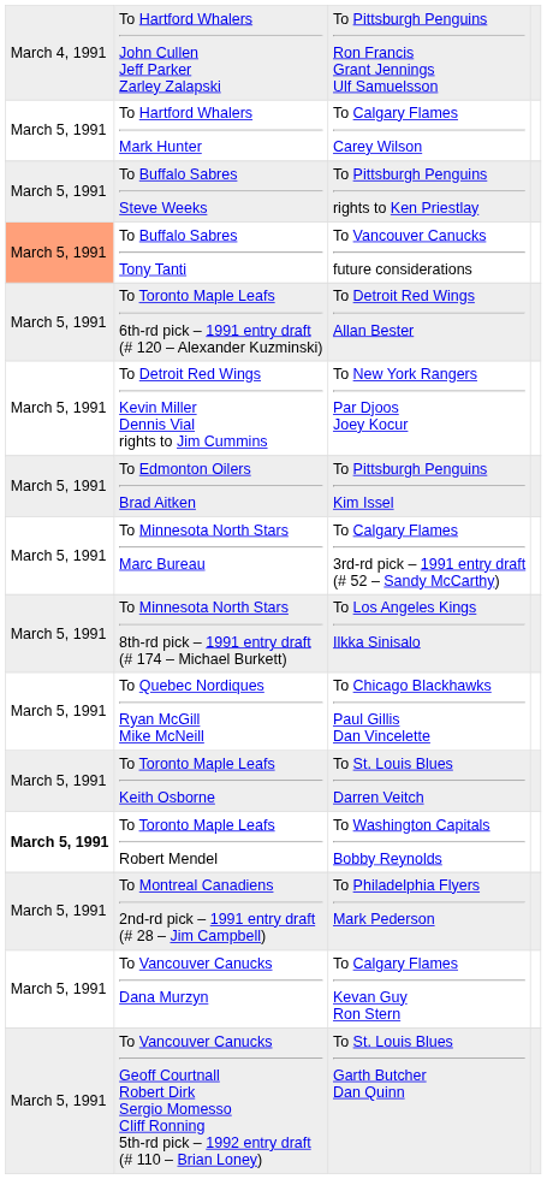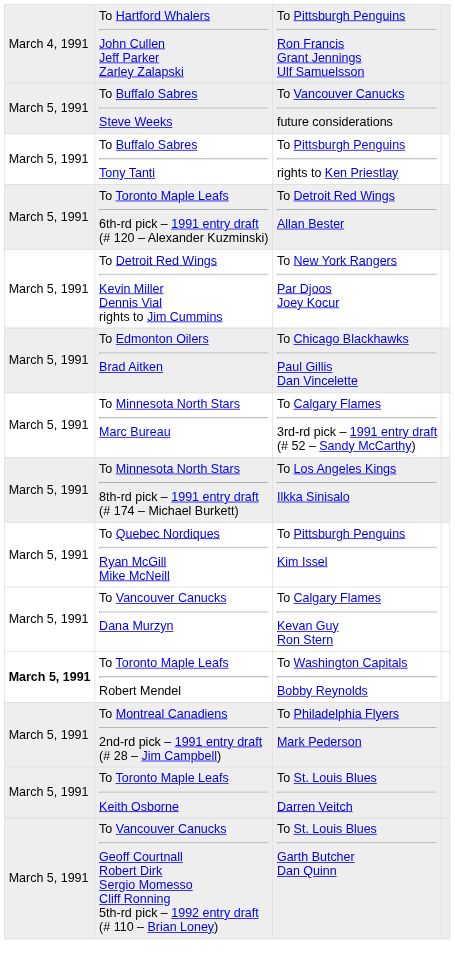 <table border=1 style="border-collapse:collapse" bordercolor="#DFDFDF"  cellpadding="5">
 <tr bgcolor="#eeeeee">
 <td>March 4, 1991</td>
 <td valign="top">To <a href='#'>Hartford Whalers</a><hr><a href='#'>John Cullen</a><br><a href='#'>Jeff Parker</a><br><a href='#'>Zarley Zalapski</a></td>
 <td valign="top">To <a href='#'>Pittsburgh Penguins</a><hr><a href='#'>Ron Francis</a><br><a href='#'>Grant Jennings</a><br><a href='#'>Ulf Samuelsson</a></td>
 <td></td>
 </tr>
 <tr>
-<td>March 5, 1991</td>
-<td valign="top">To <a href='#'>Hartford Whalers</a><hr><a href='#'>Mark Hunter</a></td>
-<td valign="top">To <a href='#'>Calgary Flames</a><hr><a href='#'>Carey Wilson</a></td>
-<td></td>
-</tr>
-<tr>
 </tr>
 <tr bgcolor="#eeeeee">
 <td>March 5, 1991</td>
 <td valign="top">To <a href='#'>Buffalo Sabres</a><hr><a href='#'>Steve Weeks</a></td>
-<td valign="top">To <a href='#'>Pittsburgh Penguins</a><hr>rights to <a href='#'>Ken Priestlay</a></td>
+<td valign="top">To <a href='#'>Vancouver Canucks</a><hr>future considerations</td>
 <td></td>
 </tr>
 <tr>
-<td style="background: lightsalmon;">March 5, 1991</td>
+<td>March 5, 1991</td>
 <td valign="top">To <a href='#'>Buffalo Sabres</a><hr><a href='#'>Tony Tanti</a></td>
-<td valign="top">To <a href='#'>Vancouver Canucks</a><hr>future considerations</td>
+<td valign="top">To <a href='#'>Pittsburgh Penguins</a><hr>rights to <a href='#'>Ken Priestlay</a></td>
 <td></td>
 </tr>
 <tr>
 </tr>
 <tr bgcolor="#eeeeee">
 <td>March 5, 1991</td>
 <td valign="top">To <a href='#'>Toronto Maple Leafs</a><hr>6th-rd pick – <a href='#'>1991 entry draft</a><br>(# 120 – Alexander Kuzminski)</td>
 <td valign="top">To <a href='#'>Detroit Red Wings</a><hr><a href='#'>Allan Bester</a></td>
 <td></td>
 </tr>
 <tr>
 <td>March 5, 1991</td>
 <td valign="top">To <a href='#'>Detroit Red Wings</a><hr><a href='#'>Kevin Miller</a><br><a href='#'>Dennis Vial</a><br>rights to <a href='#'>Jim Cummins</a></td>
 <td valign="top">To <a href='#'>New York Rangers</a><hr><a href='#'>Par Djoos</a><br><a href='#'>Joey Kocur</a></td>
 <td></td>
 </tr>
 <tr>
 </tr>
 <tr bgcolor="#eeeeee">
 <td>March 5, 1991</td>
 <td valign="top">To <a href='#'>Edmonton Oilers</a><hr><a href='#'>Brad Aitken</a></td>
-<td valign="top">To <a href='#'>Pittsburgh Penguins</a><hr><a href='#'>Kim Issel</a></td>
+<td valign="top">To <a href='#'>Chicago Blackhawks</a><hr><a href='#'>Paul Gillis</a><br><a href='#'>Dan Vincelette</a></td>
 <td></td>
 </tr>
 <tr>
 <td>March 5, 1991</td>
 <td valign="top">To <a href='#'>Minnesota North Stars</a><hr><a href='#'>Marc Bureau</a></td>
 <td valign="top">To <a href='#'>Calgary Flames</a><hr>3rd-rd pick – <a href='#'>1991 entry draft</a><br>(# 52 – <a href='#'>Sandy McCarthy</a>)</td>
 <td></td>
 </tr>
 <tr>
 </tr>
 <tr bgcolor="#eeeeee">
 <td>March 5, 1991</td>
 <td valign="top">To <a href='#'>Minnesota North Stars</a><hr>8th-rd pick – <a href='#'>1991 entry draft</a><br>(# 174 – Michael Burkett)</td>
 <td valign="top">To <a href='#'>Los Angeles Kings</a><hr><a href='#'>Ilkka Sinisalo</a></td>
 <td></td>
 </tr>
 <tr>
 <td>March 5, 1991</td>
 <td valign="top">To <a href='#'>Quebec Nordiques</a><hr><a href='#'>Ryan McGill</a><br><a href='#'>Mike McNeill</a></td>
-<td valign="top">To <a href='#'>Chicago Blackhawks</a><hr><a href='#'>Paul Gillis</a><br><a href='#'>Dan Vincelette</a></td>
+<td valign="top">To <a href='#'>Pittsburgh Penguins</a><hr><a href='#'>Kim Issel</a></td>
 <td></td>
 </tr>
-<tr bgcolor="#eeeeee">
+<tr>
 <td>March 5, 1991</td>
-<td valign="top">To <a href='#'>Toronto Maple Leafs</a><hr><a href='#'>Keith Osborne</a></td>
-<td valign="top">To <a href='#'>St. Louis Blues</a><hr><a href='#'>Darren Veitch</a></td>
+<td valign="top">To <a href='#'>Vancouver Canucks</a><hr><a href='#'>Dana Murzyn</a></td>
+<td valign="top">To <a href='#'>Calgary Flames</a><hr><a href='#'>Kevan Guy</a><br><a href='#'>Ron Stern</a></td>
 <td></td>
 </tr>
 <tr>
 <td><strong>March 5, 1991</strong></td>
 <td valign="top">To <a href='#'>Toronto Maple Leafs</a><hr>Robert Mendel</td>
 <td valign="top">To <a href='#'>Washington Capitals</a><hr><a href='#'>Bobby Reynolds</a></td>
 <td></td>
 </tr>
 <tr>
 </tr>
 <tr bgcolor="#eeeeee">
 <td>March 5, 1991</td>
 <td valign="top">To <a href='#'>Montreal Canadiens</a><hr>2nd-rd pick – <a href='#'>1991 entry draft</a><br>(# 28 – <a href='#'>Jim Campbell</a>)</td>
 <td valign="top">To <a href='#'>Philadelphia Flyers</a><hr><a href='#'>Mark Pederson</a></td>
 <td></td>
 </tr>
-<tr>
+<tr bgcolor="#eeeeee">
 <td>March 5, 1991</td>
-<td valign="top">To <a href='#'>Vancouver Canucks</a><hr><a href='#'>Dana Murzyn</a></td>
-<td valign="top">To <a href='#'>Calgary Flames</a><hr><a href='#'>Kevan Guy</a><br><a href='#'>Ron Stern</a></td>
+<td valign="top">To <a href='#'>Toronto Maple Leafs</a><hr><a href='#'>Keith Osborne</a></td>
+<td valign="top">To <a href='#'>St. Louis Blues</a><hr><a href='#'>Darren Veitch</a></td>
 <td></td>
 </tr>
 <tr>
 </tr>
 <tr bgcolor="#eeeeee">
 <td>March 5, 1991</td>
 <td valign="top">To <a href='#'>Vancouver Canucks</a><hr><a href='#'>Geoff Courtnall</a><br><a href='#'>Robert Dirk</a><br><a href='#'>Sergio Momesso</a><br><a href='#'>Cliff Ronning</a><br>5th-rd pick – <a href='#'>1992 entry draft</a><br>(# 110 – <a href='#'>Brian Loney</a>)</td>
 <td valign="top">To <a href='#'>St. Louis Blues</a><hr><a href='#'>Garth Butcher</a><br><a href='#'>Dan Quinn</a></td>
 <td></td>
 </tr>
 </table>
